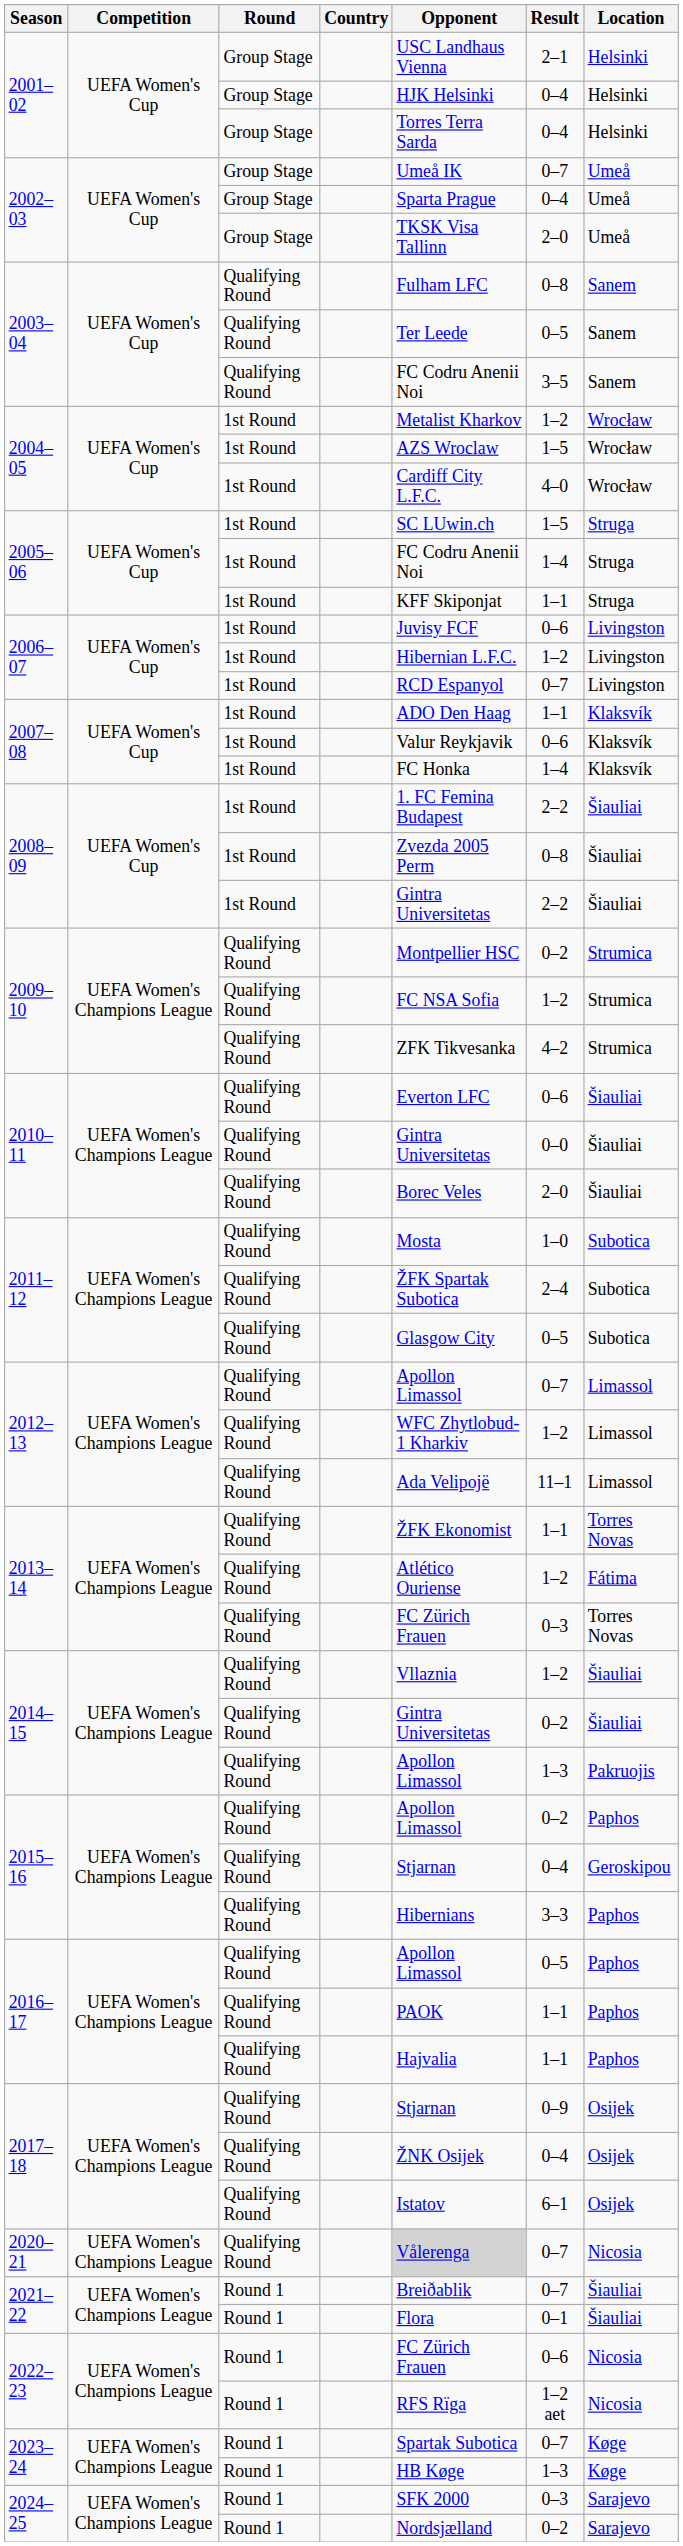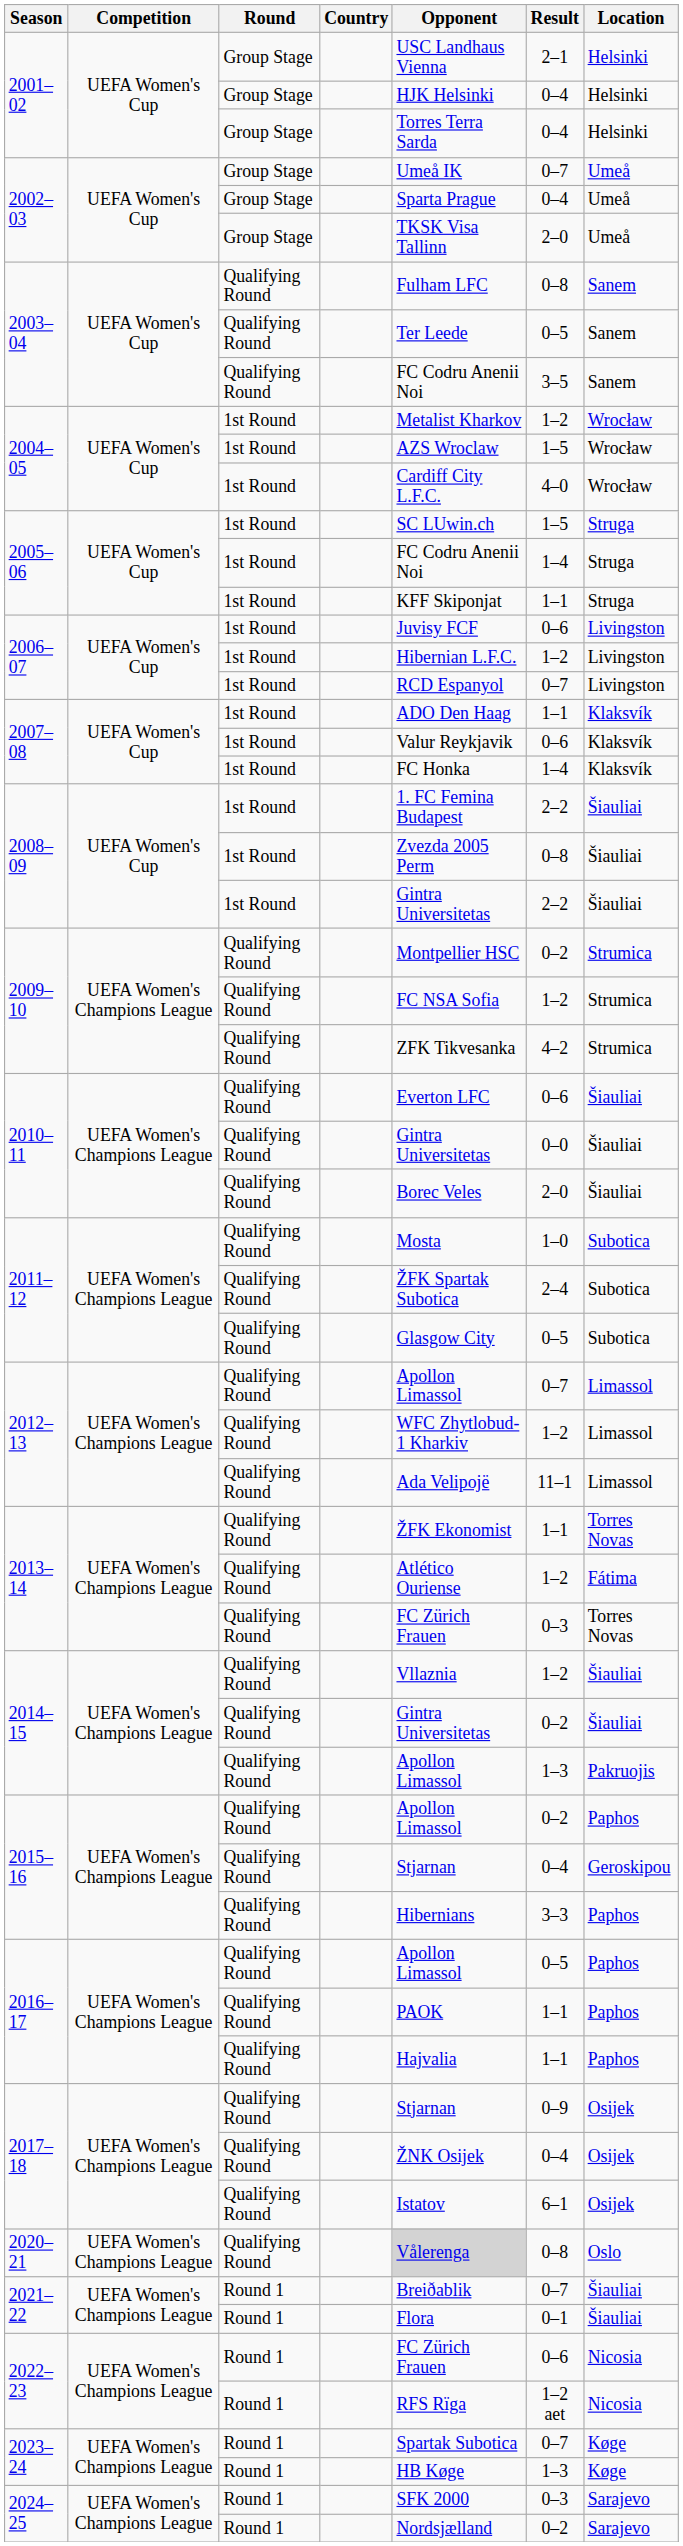 <table class="wikitable">
 <tr>
 <th>Season</th>
 <th>Competition</th>
 <th>Round</th>
 <th>Country</th>
 <th>Opponent</th>
 <th>Result</th>
 <th>Location</th>
 </tr>
 <tr>
 <td rowspan=3><a href='#'>2001–02</a></td>
 <td rowspan=3 align=center>UEFA Women's Cup</td>
 <td>Group Stage</td>
 <td align=center></td>
 <td><a href='#'>USC Landhaus Vienna</a></td>
 <td align=center>2–1</td>
 <td><a href='#'>Helsinki</a></td>
 </tr>
 <tr>
 <td>Group Stage</td>
 <td align=center></td>
 <td><a href='#'>HJK Helsinki</a></td>
 <td align=center>0–4</td>
 <td>Helsinki</td>
 </tr>
 <tr>
 <td>Group Stage</td>
 <td align=center></td>
 <td><a href='#'>Torres Terra Sarda</a></td>
 <td align=center>0–4</td>
 <td>Helsinki</td>
 </tr>
 <tr>
 <td rowspan=3><a href='#'>2002–03</a></td>
 <td rowspan=3 align=center>UEFA Women's Cup</td>
 <td>Group Stage</td>
 <td align=center></td>
 <td><a href='#'>Umeå IK</a></td>
 <td align=center>0–7</td>
 <td><a href='#'>Umeå</a></td>
 </tr>
 <tr>
 <td>Group Stage</td>
 <td align=center></td>
 <td><a href='#'>Sparta Prague</a></td>
 <td align=center>0–4</td>
 <td>Umeå</td>
 </tr>
 <tr>
 <td>Group Stage</td>
 <td align=center></td>
 <td><a href='#'>TKSK Visa Tallinn</a></td>
 <td align=center>2–0</td>
 <td>Umeå</td>
 </tr>
 <tr>
 <td rowspan=3><a href='#'>2003–04</a></td>
 <td rowspan=3 align=center>UEFA Women's Cup</td>
 <td>Qualifying Round</td>
 <td align=center></td>
 <td><a href='#'>Fulham LFC</a></td>
 <td align=center>0–8</td>
 <td><a href='#'>Sanem</a></td>
 </tr>
 <tr>
 <td>Qualifying Round</td>
 <td align=center></td>
 <td><a href='#'>Ter Leede</a></td>
 <td align=center>0–5</td>
 <td>Sanem</td>
 </tr>
 <tr>
 <td>Qualifying Round</td>
 <td align=center></td>
 <td>FC Codru Anenii Noi</td>
 <td align=center>3–5</td>
 <td>Sanem</td>
 </tr>
 <tr>
 <td rowspan=3><a href='#'>2004–05</a></td>
 <td rowspan=3 align=center>UEFA Women's Cup</td>
 <td>1st Round</td>
 <td align=center></td>
 <td><a href='#'>Metalist Kharkov</a></td>
 <td align=center>1–2</td>
 <td><a href='#'>Wrocław</a></td>
 </tr>
 <tr>
 <td>1st Round</td>
 <td align=center></td>
 <td><a href='#'>AZS Wroclaw</a></td>
 <td align=center>1–5</td>
 <td>Wrocław</td>
 </tr>
 <tr>
 <td>1st Round</td>
 <td align=center></td>
 <td><a href='#'>Cardiff City L.F.C.</a></td>
 <td align=center>4–0</td>
 <td>Wrocław</td>
 </tr>
 <tr>
 <td rowspan=3><a href='#'>2005–06</a></td>
 <td rowspan=3 align=center>UEFA Women's Cup</td>
 <td>1st Round</td>
 <td align=center></td>
 <td><a href='#'>SC LUwin.ch</a></td>
 <td align=center>1–5</td>
 <td><a href='#'>Struga</a></td>
 </tr>
 <tr>
 <td>1st Round</td>
 <td align=center></td>
 <td>FC Codru Anenii Noi</td>
 <td align=center>1–4</td>
 <td>Struga</td>
 </tr>
 <tr>
 <td>1st Round</td>
 <td align=center></td>
 <td>KFF Skiponjat</td>
 <td align=center>1–1</td>
 <td>Struga</td>
 </tr>
 <tr>
 <td rowspan=3><a href='#'>2006–07</a></td>
 <td rowspan=3 align=center>UEFA Women's Cup</td>
 <td>1st Round</td>
 <td align=center></td>
 <td><a href='#'>Juvisy FCF</a></td>
 <td align=center>0–6</td>
 <td><a href='#'>Livingston</a></td>
 </tr>
 <tr>
 <td>1st Round</td>
 <td align=center></td>
 <td><a href='#'>Hibernian L.F.C.</a></td>
 <td align=center>1–2</td>
 <td>Livingston</td>
 </tr>
 <tr>
 <td>1st Round</td>
 <td align=center></td>
 <td><a href='#'>RCD Espanyol</a></td>
 <td align=center>0–7</td>
 <td>Livingston</td>
 </tr>
 <tr>
 <td rowspan=3><a href='#'>2007–08</a></td>
 <td rowspan=3 align=center>UEFA Women's Cup</td>
 <td>1st Round</td>
 <td align=center></td>
 <td><a href='#'>ADO Den Haag</a></td>
 <td align=center>1–1</td>
 <td><a href='#'>Klaksvík</a></td>
 </tr>
 <tr>
 <td>1st Round</td>
 <td align=center></td>
 <td>Valur Reykjavik</td>
 <td align=center>0–6</td>
 <td>Klaksvík</td>
 </tr>
 <tr>
 <td>1st Round</td>
 <td align=center></td>
 <td>FC Honka</td>
 <td align=center>1–4</td>
 <td>Klaksvík</td>
 </tr>
 <tr>
 <td rowspan=3><a href='#'>2008–09</a></td>
 <td rowspan=3 align=center>UEFA Women's Cup</td>
 <td>1st Round</td>
 <td align=center></td>
 <td><a href='#'>1. FC Femina Budapest</a></td>
 <td align=center>2–2</td>
 <td><a href='#'>Šiauliai</a></td>
 </tr>
 <tr>
 <td>1st Round</td>
 <td align=center></td>
 <td><a href='#'>Zvezda 2005 Perm</a></td>
 <td align=center>0–8</td>
 <td>Šiauliai</td>
 </tr>
 <tr>
 <td>1st Round</td>
 <td align=center></td>
 <td><a href='#'>Gintra Universitetas</a></td>
 <td align=center>2–2</td>
 <td>Šiauliai</td>
 </tr>
 <tr>
 <td rowspan=3><a href='#'>2009–10</a></td>
 <td rowspan=3 align=center>UEFA Women's Champions League</td>
 <td>Qualifying Round</td>
 <td align=center></td>
 <td><a href='#'>Montpellier HSC</a></td>
 <td align=center>0–2</td>
 <td><a href='#'>Strumica</a></td>
 </tr>
 <tr>
 <td>Qualifying Round</td>
 <td align=center></td>
 <td><a href='#'>FC NSA Sofia</a></td>
 <td align=center>1–2</td>
 <td>Strumica</td>
 </tr>
 <tr>
 <td>Qualifying Round</td>
 <td align=center></td>
 <td>ZFK Tikvesanka</td>
 <td align=center>4–2</td>
 <td>Strumica</td>
 </tr>
 <tr>
 <td rowspan=3><a href='#'>2010–11</a></td>
 <td rowspan=3 align=center>UEFA Women's Champions League</td>
 <td>Qualifying Round</td>
 <td align=center></td>
 <td><a href='#'>Everton LFC</a></td>
 <td align=center>0–6</td>
 <td><a href='#'>Šiauliai</a></td>
 </tr>
 <tr>
 <td>Qualifying Round</td>
 <td align=center></td>
 <td><a href='#'>Gintra Universitetas</a></td>
 <td align=center>0–0</td>
 <td>Šiauliai</td>
 </tr>
 <tr>
 <td>Qualifying Round</td>
 <td align=center></td>
 <td><a href='#'>Borec Veles</a></td>
 <td align=center>2–0</td>
 <td>Šiauliai</td>
 </tr>
 <tr>
 <td rowspan=3><a href='#'>2011–12</a></td>
 <td rowspan=3 align=center>UEFA Women's Champions League</td>
 <td>Qualifying Round</td>
 <td align=center></td>
 <td><a href='#'>Mosta</a></td>
 <td align=center>1–0</td>
 <td><a href='#'>Subotica</a></td>
 </tr>
 <tr>
 <td>Qualifying Round</td>
 <td align=center></td>
 <td><a href='#'>ŽFK Spartak Subotica</a></td>
 <td align=center>2–4</td>
 <td>Subotica</td>
 </tr>
 <tr>
 <td>Qualifying Round</td>
 <td align=center></td>
 <td><a href='#'>Glasgow City</a></td>
 <td align=center>0–5</td>
 <td>Subotica</td>
 </tr>
 <tr>
 <td rowspan=3><a href='#'>2012–13</a></td>
 <td rowspan=3 align=center>UEFA Women's Champions League</td>
 <td>Qualifying Round</td>
 <td align=center></td>
 <td><a href='#'>Apollon Limassol</a></td>
 <td align=center>0–7</td>
 <td><a href='#'>Limassol</a></td>
 </tr>
 <tr>
 <td>Qualifying Round</td>
 <td align=center></td>
 <td><a href='#'>WFC Zhytlobud-1 Kharkiv</a></td>
 <td align=center>1–2</td>
 <td>Limassol</td>
 </tr>
 <tr>
 <td>Qualifying Round</td>
 <td align=center></td>
 <td><a href='#'>Ada Velipojë</a></td>
 <td align=center>11–1</td>
 <td>Limassol</td>
 </tr>
 <tr>
 <td rowspan=3><a href='#'>2013–14</a></td>
 <td rowspan=3 align=center>UEFA Women's Champions League</td>
 <td>Qualifying Round</td>
 <td align=center></td>
 <td><a href='#'>ŽFK Ekonomist</a></td>
 <td align=center>1–1</td>
 <td><a href='#'>Torres Novas</a></td>
 </tr>
 <tr>
 <td>Qualifying Round</td>
 <td align=center></td>
 <td><a href='#'>Atlético Ouriense</a></td>
 <td align=center>1–2</td>
 <td><a href='#'>Fátima</a></td>
 </tr>
 <tr>
 <td>Qualifying Round</td>
 <td align=center></td>
 <td><a href='#'>FC Zürich Frauen</a></td>
 <td align=center>0–3</td>
 <td>Torres Novas</td>
 </tr>
 <tr>
 <td rowspan=3><a href='#'>2014–15</a></td>
 <td rowspan=3 align=center>UEFA Women's Champions League</td>
 <td>Qualifying Round</td>
 <td align=center></td>
 <td><a href='#'>Vllaznia</a></td>
 <td align=center>1–2</td>
 <td><a href='#'>Šiauliai</a></td>
 </tr>
 <tr>
 <td>Qualifying Round</td>
 <td align=center></td>
 <td><a href='#'>Gintra Universitetas</a></td>
 <td align=center>0–2</td>
 <td><a href='#'>Šiauliai</a></td>
 </tr>
 <tr>
 <td>Qualifying Round</td>
 <td align=center></td>
 <td><a href='#'>Apollon Limassol</a></td>
 <td align=center>1–3</td>
 <td><a href='#'>Pakruojis</a></td>
 </tr>
 <tr>
 <td rowspan=3><a href='#'>2015–16</a></td>
 <td rowspan=3 align=center>UEFA Women's Champions League</td>
 <td>Qualifying Round</td>
 <td align=center></td>
 <td><a href='#'>Apollon Limassol</a></td>
 <td align=center>0–2</td>
 <td><a href='#'>Paphos</a></td>
 </tr>
 <tr>
 <td>Qualifying Round</td>
 <td align=center></td>
 <td><a href='#'>Stjarnan</a></td>
 <td align=center>0–4</td>
 <td><a href='#'>Geroskipou</a></td>
 </tr>
 <tr>
 <td>Qualifying Round</td>
 <td align=center></td>
 <td><a href='#'>Hibernians</a></td>
 <td align=center>3–3</td>
 <td><a href='#'>Paphos</a></td>
 </tr>
 <tr>
 <td rowspan=3><a href='#'>2016–17</a></td>
 <td rowspan=3 align=center>UEFA Women's Champions League</td>
 <td>Qualifying Round</td>
 <td align=center></td>
 <td><a href='#'>Apollon Limassol</a></td>
 <td align=center>0–5</td>
 <td><a href='#'>Paphos</a></td>
 </tr>
 <tr>
 <td>Qualifying Round</td>
 <td align=center></td>
 <td><a href='#'>PAOK</a></td>
 <td align=center>1–1</td>
 <td><a href='#'>Paphos</a></td>
 </tr>
 <tr>
 <td>Qualifying Round</td>
 <td align=center></td>
 <td><a href='#'>Hajvalia</a></td>
 <td align=center>1–1</td>
 <td><a href='#'>Paphos</a></td>
 </tr>
 <tr>
 <td rowspan=3><a href='#'>2017–18</a></td>
 <td rowspan=3 align=center>UEFA Women's Champions League</td>
 <td>Qualifying Round</td>
 <td align=center></td>
 <td><a href='#'>Stjarnan</a></td>
 <td align=center>0–9</td>
 <td><a href='#'>Osijek</a></td>
 </tr>
 <tr>
 <td>Qualifying Round</td>
 <td align=center></td>
 <td><a href='#'>ŽNK Osijek</a></td>
 <td align=center>0–4</td>
 <td><a href='#'>Osijek</a></td>
 </tr>
 <tr>
 <td>Qualifying Round</td>
 <td align=center></td>
 <td><a href='#'>Istatov</a></td>
 <td align=center>6–1</td>
 <td><a href='#'>Osijek</a></td>
 </tr>
 <tr>
 <td rowspan=1><a href='#'>2020–21</a></td>
 <td rowspan=1 align=center>UEFA Women's Champions League</td>
 <td>Qualifying Round</td>
 <td align=center></td>
 <td style="background: lightgrey;"><a href='#'>Vålerenga</a></td>
-<td align=center>0–7</td>
-<td><a href='#'>Nicosia</a></td>
+<td align=center>0–8</td>
+<td><a href='#'>Oslo</a></td>
 </tr>
 <tr>
 <td rowspan=2><a href='#'>2021–22</a></td>
 <td rowspan=2 align=center>UEFA Women's Champions League</td>
 <td>Round 1</td>
 <td align=center></td>
 <td><a href='#'>Breiðablik</a></td>
 <td align=center>0–7</td>
 <td><a href='#'>Šiauliai</a></td>
 </tr>
 <tr>
 <td>Round 1</td>
 <td align=center></td>
 <td><a href='#'>Flora</a></td>
 <td align=center>0–1</td>
 <td><a href='#'>Šiauliai</a></td>
 </tr>
 <tr>
 <td rowspan=2><a href='#'>2022–23</a></td>
 <td rowspan=2 align=center>UEFA Women's Champions League</td>
 <td>Round 1</td>
 <td align=center></td>
 <td><a href='#'>FC Zürich Frauen</a></td>
 <td align=center>0–6</td>
 <td><a href='#'>Nicosia</a></td>
 </tr>
 <tr>
 <td>Round 1</td>
 <td align=center></td>
 <td><a href='#'>RFS Rïga</a></td>
 <td align=center>1–2 aet</td>
 <td><a href='#'>Nicosia</a></td>
 </tr>
 <tr>
 <td rowspan=2><a href='#'>2023–24</a></td>
 <td rowspan=2 align=center>UEFA Women's Champions League</td>
 <td>Round 1</td>
 <td align=center></td>
 <td><a href='#'>Spartak Subotica</a></td>
 <td align=center>0–7</td>
 <td><a href='#'>Køge</a></td>
 </tr>
 <tr>
 <td>Round 1</td>
 <td align=center></td>
 <td><a href='#'>HB Køge</a></td>
 <td align=center>1–3</td>
 <td><a href='#'>Køge</a></td>
 </tr>
 <tr>
 <td rowspan=2><a href='#'>2024–25</a></td>
 <td rowspan=2 align=center>UEFA Women's Champions League</td>
 <td>Round 1</td>
 <td align=center></td>
 <td><a href='#'>SFK 2000</a></td>
 <td align=center>0–3</td>
 <td><a href='#'>Sarajevo</a></td>
 </tr>
 <tr>
 <td>Round 1</td>
 <td align=center></td>
 <td><a href='#'>Nordsjælland</a></td>
 <td align=center>0–2</td>
 <td><a href='#'>Sarajevo</a></td>
 </tr>
 </table>
